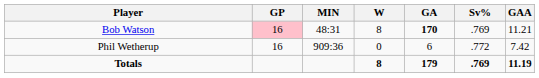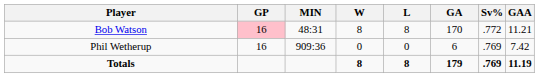 <table class="wikitable sortable" width="50%">
 <tr align="center"  bgcolor="#dddddd">
 <th width="50%">Player</th>
 <th width="10%">GP</th>
 <th width="10%">MIN</th>
 <th width="10%">W</th>
+<th width="10%">L</th>
 <th width="10%">GA</th>
 <th width="10%">Sv%</th>
 <th width="10%">GAA</th>
 </tr>
 <tr align=center>
 <td><a href='#'>Bob Watson</a></td>
 <td style="background: pink;">16</td>
 <td>48:31</td>
 <td>8</td>
-<td><strong>170</strong></td>
-<td>.769</td>
+<td>8</td>
+<td>170</td>
+<td>.772</td>
 <td>11.21</td>
 </tr>
 <tr align=center>
 <td>Phil Wetherup</td>
 <td>16</td>
 <td>909:36</td>
 <td>0</td>
+<td>0</td>
 <td>6</td>
-<td>.772</td>
+<td>.769</td>
 <td>7.42</td>
 </tr>
 <tr align=center>
 <td><strong>Totals</strong></td>
 <td></td>
 <td></td>
 <td><strong>8</strong></td>
+<td><strong>8</strong></td>
 <td><strong> 179</strong></td>
 <td><strong> .769</strong></td>
 <td><strong> 11.19</strong></td>
 </tr>
 </table>
